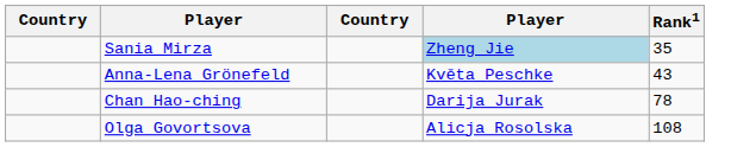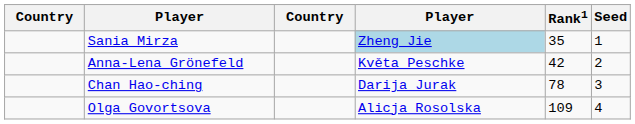 <table class="sortable wikitable">
 <tr>
 <th width="70">Country</th>
 <th width="175">Player</th>
 <th width="70">Country</th>
 <th width="175">Player</th>
 <th>Rank<sup>1</sup></th>
+<th>Seed</th>
 </tr>
 <tr>
 <td></td>
 <td><a href='#'>Sania Mirza</a></td>
 <td></td>
 <td style="background: lightblue;"><a href='#'>Zheng Jie</a></td>
 <td>35</td>
+<td>1</td>
 </tr>
 <tr>
 <td></td>
 <td><a href='#'>Anna-Lena Grönefeld</a></td>
 <td></td>
 <td><a href='#'>Květa Peschke</a></td>
-<td>43</td>
+<td>42</td>
+<td>2</td>
 </tr>
 <tr>
 <td></td>
 <td><a href='#'>Chan Hao-ching</a></td>
 <td></td>
 <td><a href='#'>Darija Jurak</a></td>
 <td>78</td>
+<td>3</td>
 </tr>
 <tr>
 <td></td>
 <td><a href='#'>Olga Govortsova</a></td>
 <td></td>
 <td><a href='#'>Alicja Rosolska</a></td>
-<td>108</td>
+<td>109</td>
+<td>4</td>
 </tr>
 </table>
